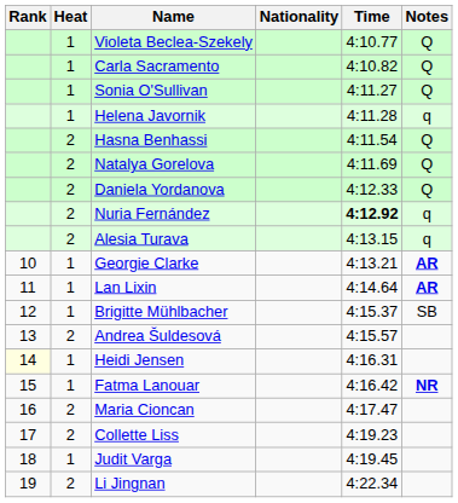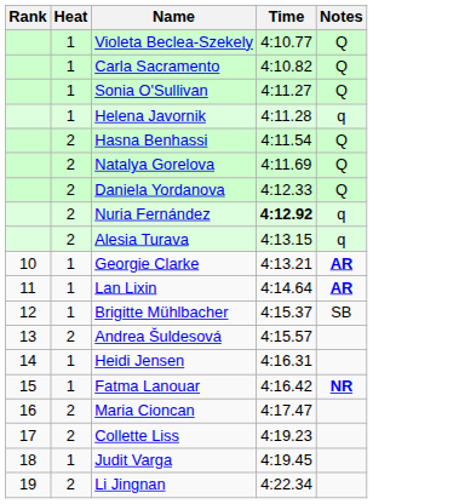 <table class="wikitable sortable" style="text-align:center">
 <tr>
 <th>Rank</th>
 <th>Heat</th>
 <th>Name</th>
-<th>Nationality</th>
 <th>Time</th>
 <th>Notes</th>
 </tr>
 <tr bgcolor=ccffcc>
 <td></td>
 <td>1</td>
 <td align="left"><a href='#'>Violeta Beclea-Szekely</a></td>
-<td align=left></td>
 <td>4:10.77</td>
 <td>Q</td>
 </tr>
 <tr bgcolor=ccffcc>
 <td></td>
 <td>1</td>
 <td align="left"><a href='#'>Carla Sacramento</a></td>
-<td align=left></td>
 <td>4:10.82</td>
 <td>Q</td>
 </tr>
 <tr bgcolor=ccffcc>
 <td></td>
 <td>1</td>
 <td align="left"><a href='#'>Sonia O'Sullivan</a></td>
-<td align=left></td>
 <td>4:11.27</td>
 <td>Q</td>
 </tr>
 <tr bgcolor=ddffdd>
 <td></td>
 <td>1</td>
 <td align="left"><a href='#'>Helena Javornik</a></td>
-<td align=left></td>
 <td>4:11.28</td>
 <td>q</td>
 </tr>
 <tr bgcolor=ccffcc>
 <td></td>
 <td>2</td>
 <td align="left"><a href='#'>Hasna Benhassi</a></td>
-<td align=left></td>
 <td>4:11.54</td>
 <td>Q</td>
 </tr>
 <tr bgcolor=ccffcc>
 <td></td>
 <td>2</td>
 <td align="left"><a href='#'>Natalya Gorelova</a></td>
-<td align=left></td>
 <td>4:11.69</td>
 <td>Q</td>
 </tr>
 <tr bgcolor=ccffcc>
 <td></td>
 <td>2</td>
 <td align="left"><a href='#'>Daniela Yordanova</a></td>
-<td align=left></td>
 <td>4:12.33</td>
 <td>Q</td>
 </tr>
 <tr bgcolor=ddffdd>
 <td></td>
 <td>2</td>
 <td align="left"><a href='#'>Nuria Fernández</a></td>
-<td align=left></td>
 <td><strong>4:12.92</strong></td>
 <td>q</td>
 </tr>
 <tr bgcolor=ddffdd>
 <td></td>
 <td>2</td>
 <td align="left"><a href='#'>Alesia Turava</a></td>
-<td align=left></td>
 <td>4:13.15</td>
 <td>q</td>
 </tr>
 <tr>
 <td>10</td>
 <td>1</td>
 <td align="left"><a href='#'>Georgie Clarke</a></td>
-<td align=left></td>
 <td>4:13.21</td>
 <td><strong><a href='#'>AR</a></strong></td>
 </tr>
 <tr>
 <td>11</td>
 <td>1</td>
 <td align="left"><a href='#'>Lan Lixin</a></td>
-<td align=left></td>
 <td>4:14.64</td>
 <td><strong><a href='#'>AR</a></strong></td>
 </tr>
 <tr>
 <td>12</td>
 <td>1</td>
 <td align="left"><a href='#'>Brigitte Mühlbacher</a></td>
-<td align=left></td>
 <td>4:15.37</td>
 <td>SB</td>
 </tr>
 <tr>
 <td>13</td>
 <td>2</td>
 <td align="left"><a href='#'>Andrea Šuldesová</a></td>
-<td align=left></td>
 <td>4:15.57</td>
 <td></td>
 </tr>
 <tr>
-<td style="background: lightyellow;">14</td>
+<td>14</td>
 <td>1</td>
 <td align="left"><a href='#'>Heidi Jensen</a></td>
-<td align=left></td>
 <td>4:16.31</td>
 <td></td>
 </tr>
 <tr>
 <td>15</td>
 <td>1</td>
 <td align="left"><a href='#'>Fatma Lanouar</a></td>
-<td align=left></td>
 <td>4:16.42</td>
 <td><strong><a href='#'>NR</a></strong></td>
 </tr>
 <tr>
 <td>16</td>
 <td>2</td>
 <td align="left"><a href='#'>Maria Cioncan</a></td>
-<td align=left></td>
 <td>4:17.47</td>
 <td></td>
 </tr>
 <tr>
 <td>17</td>
 <td>2</td>
 <td align="left"><a href='#'>Collette Liss</a></td>
-<td align=left></td>
 <td>4:19.23</td>
 <td></td>
 </tr>
 <tr>
 <td>18</td>
 <td>1</td>
 <td align="left"><a href='#'>Judit Varga</a></td>
-<td align=left></td>
 <td>4:19.45</td>
 <td></td>
 </tr>
 <tr>
 <td>19</td>
 <td>2</td>
 <td align="left"><a href='#'>Li Jingnan</a></td>
-<td align=left></td>
 <td>4:22.34</td>
 <td></td>
 </tr>
 </table>
